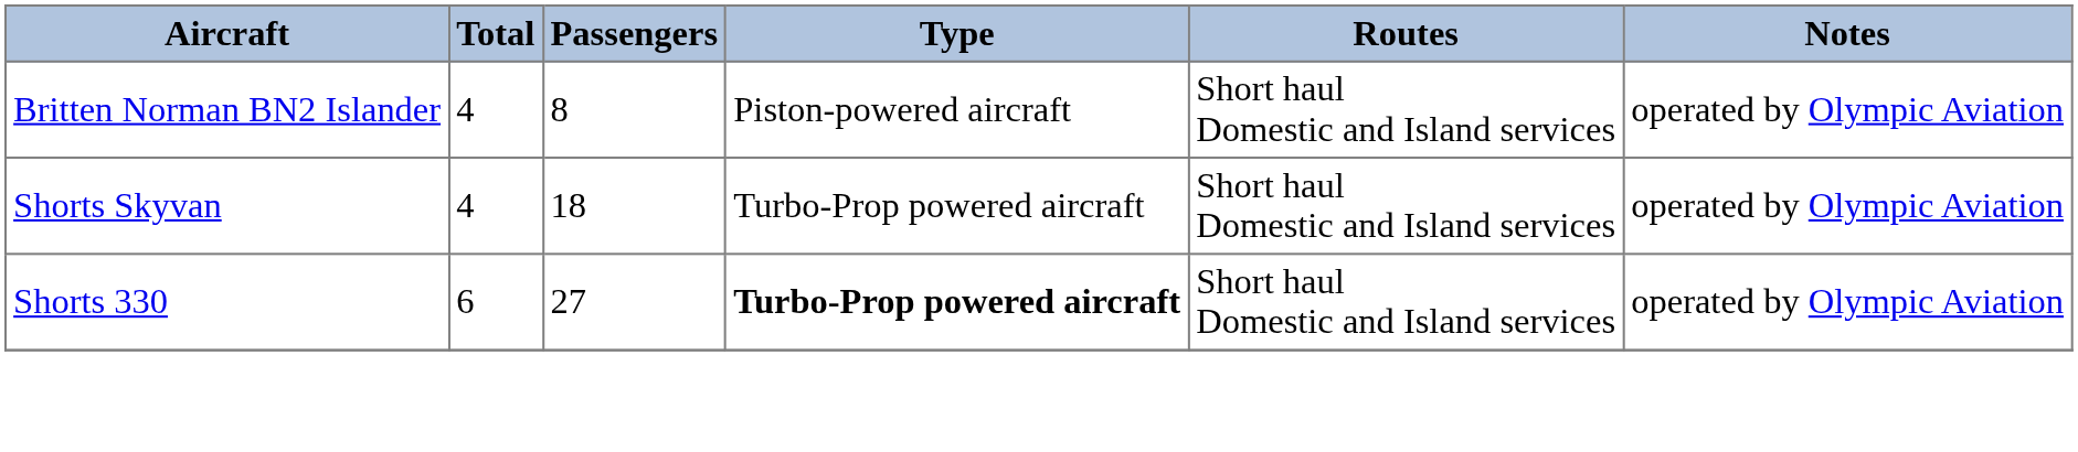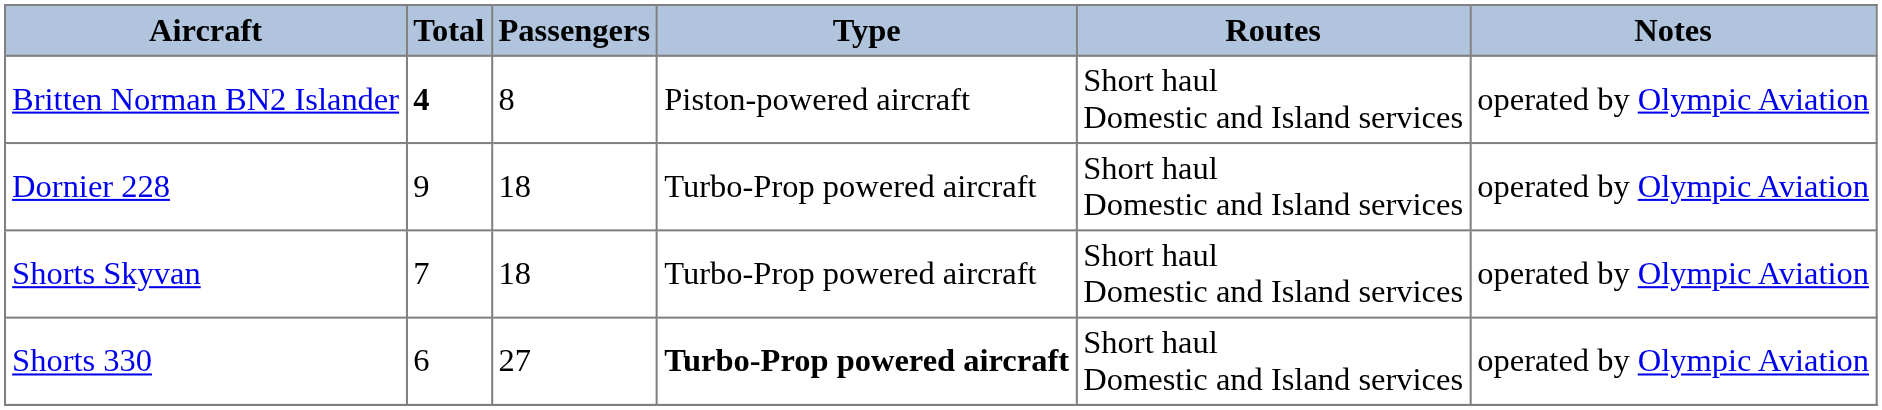 <table class="toccolours" border="1" cellpadding="3" style="border-collapse:collapse">
 <tr style="background:lightsteelblue;">
 <th>Aircraft</th>
 <th>Total</th>
 <th>Passengers</th>
 <th>Type</th>
 <th>Routes</th>
 <th>Notes</th>
 </tr>
 <tr>
 <td><a href='#'>Britten Norman BN2 Islander</a></td>
-<td>4</td>
+<td><strong>4</strong></td>
 <td>8</td>
 <td>Piston-powered aircraft</td>
 <td>Short haul<br>Domestic and Island services</td>
 <td>operated by <a href='#'>Olympic Aviation</a></td>
 </tr>
 <tr>
+<td><a href='#'>Dornier 228</a></td>
+<td>9</td>
+<td>18</td>
+<td>Turbo-Prop powered aircraft</td>
+<td>Short haul<br>Domestic and Island services</td>
+<td>operated by <a href='#'>Olympic Aviation</a></td>
+</tr>
+<tr>
 <td><a href='#'>Shorts Skyvan</a></td>
-<td>4</td>
+<td>7</td>
 <td>18</td>
 <td>Turbo-Prop powered aircraft</td>
 <td>Short haul<br>Domestic and Island services</td>
 <td>operated by <a href='#'>Olympic Aviation</a></td>
 </tr>
 <tr>
 <td><a href='#'>Shorts 330</a></td>
 <td>6</td>
 <td>27</td>
 <td><strong>Turbo-Prop powered aircraft</strong></td>
 <td>Short haul<br>Domestic and Island services</td>
 <td>operated by <a href='#'>Olympic Aviation</a></td>
 </tr>
 <tr>
 </tr>
 </table>
